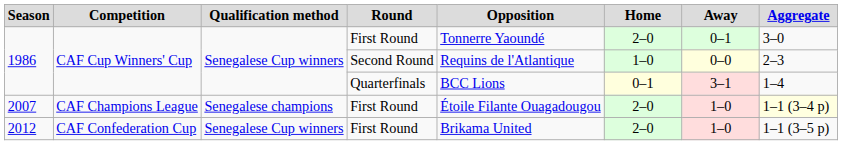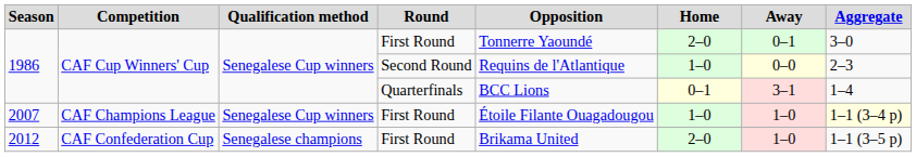 <table class="sortable plainrowheaders wikitable">
 <tr>
 <th style="background:#DCDCDC">Season</th>
 <th style="background:#DCDCDC">Competition</th>
 <th style="background:#DCDCDC">Qualification method</th>
 <th style="background:#DCDCDC">Round</th>
 <th style="background:#DCDCDC">Opposition</th>
 <th width="80" style="background:#DCDCDC">Home</th>
 <th width="80" style="background:#DCDCDC">Away</th>
 <th width="80" style="background:#DCDCDC"><a href='#'>Aggregate</a></th>
 </tr>
 <tr>
 <td rowspan=3><a href='#'>1986</a></td>
 <td rowspan=3><a href='#'>CAF Cup Winners' Cup</a></td>
 <td rowspan=3><a href='#'>Senegalese Cup winners</a></td>
 <td align=left>First Round</td>
 <td align=left> <a href='#'>Tonnerre Yaoundé</a></td>
 <td style="background:#dfd; text-align:center">2–0</td>
 <td style="background:#dfd; text-align:center">0–1</td>
 <td>3–0</td>
 </tr>
 <tr>
 <td align=left>Second Round</td>
 <td align=left><a href='#'>Requins de l'Atlantique</a></td>
 <td style="background:#dfd; text-align:center">1–0</td>
 <td style="background:#ffd; text-align:center">0–0</td>
 <td>2–3</td>
 </tr>
 <tr>
 <td align=left>Quarterfinals</td>
 <td align=left> <a href='#'>BCC Lions</a></td>
 <td style="background:#ffd; text-align:center">0–1</td>
 <td style="background:#fdd; text-align:center">3–1</td>
 <td>1–4</td>
 </tr>
 <tr>
 <td><a href='#'>2007</a></td>
 <td><a href='#'>CAF Champions League</a></td>
-<td><a href='#'>Senegalese champions</a></td>
+<td><a href='#'>Senegalese Cup winners</a></td>
 <td align=left>First Round</td>
 <td align=left> <a href='#'>Étoile Filante Ouagadougou</a></td>
-<td style="background:#dfd; text-align:center">2–0</td>
+<td style="background:#dfd; text-align:center">1–0</td>
 <td style="background:#fdd; text-align:center">1–0</td>
 <td style="background: lightyellow;">1–1 (3–4 p)</td>
 </tr>
 <tr>
 <td><a href='#'>2012</a></td>
 <td><a href='#'>CAF Confederation Cup</a></td>
-<td><a href='#'>Senegalese Cup winners</a></td>
+<td><a href='#'>Senegalese champions</a></td>
 <td align=left>First Round</td>
 <td align=left> <a href='#'>Brikama United</a></td>
 <td style="background:#dfd; text-align:center">2–0</td>
 <td style="background:#fdd; text-align:center">1–0</td>
 <td>1–1 (3–5 p)</td>
 </tr>
 </table>
